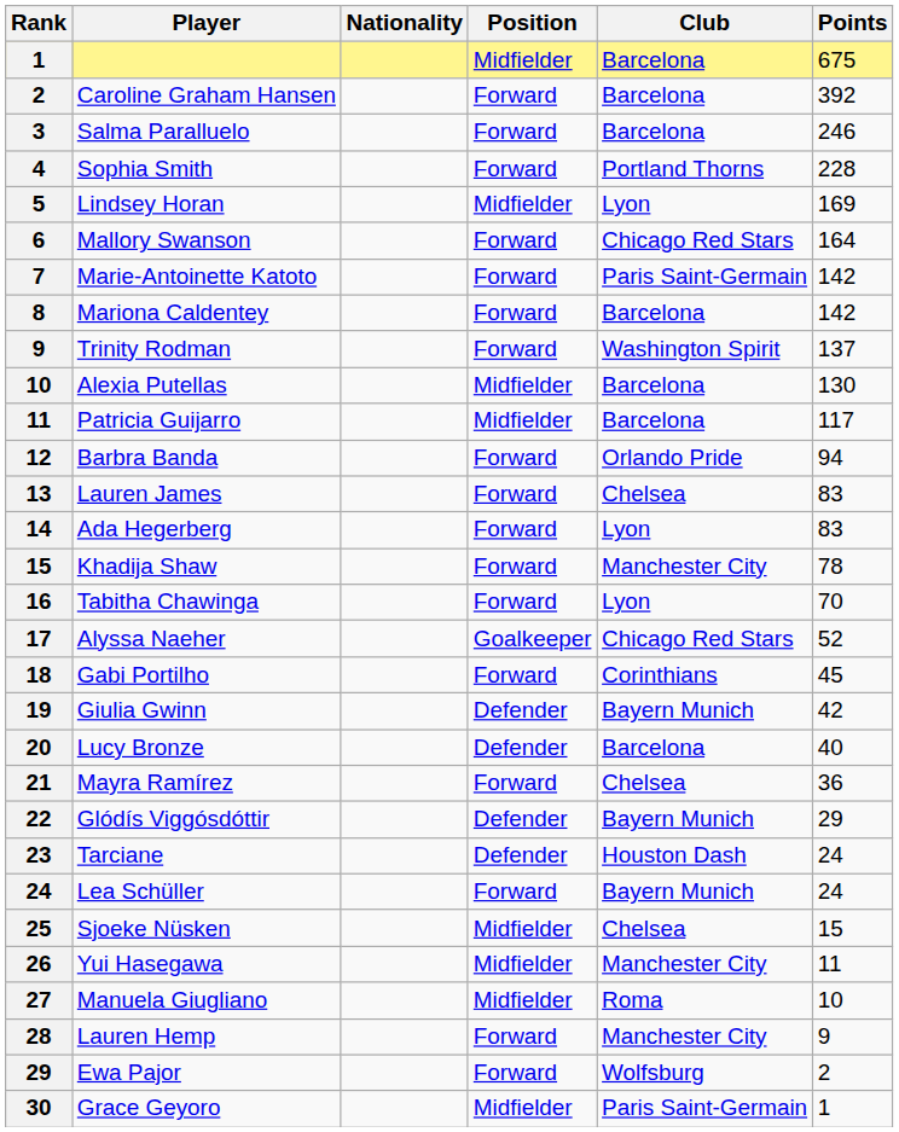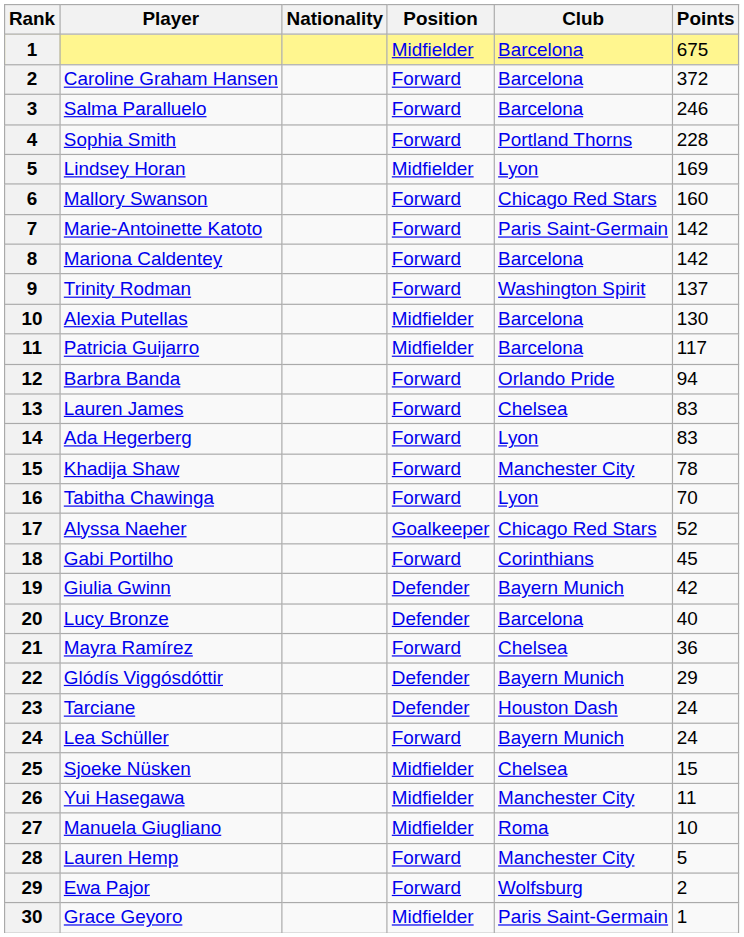 <table class="wikitable sortable">
 <tr>
 <th scope="col">Rank</th>
 <th>Player</th>
 <th>Nationality</th>
 <th>Position</th>
 <th>Club</th>
 <th>Points</th>
 </tr>
 <tr style="background-color:#FFF68F">
 <th scope="row">1</th>
 <td><strong></strong></td>
 <td></td>
 <td><a href='#'>Midfielder</a></td>
 <td> <a href='#'>Barcelona</a></td>
 <td>675</td>
 </tr>
 <tr>
 <th scope="row">2</th>
 <td><a href='#'>Caroline Graham Hansen</a></td>
 <td></td>
 <td><a href='#'>Forward</a></td>
 <td> <a href='#'>Barcelona</a></td>
-<td>392</td>
+<td>372</td>
 </tr>
 <tr>
 <th scope="row">3</th>
 <td><a href='#'>Salma Paralluelo</a></td>
 <td></td>
 <td><a href='#'>Forward</a></td>
 <td> <a href='#'>Barcelona</a></td>
 <td>246</td>
 </tr>
 <tr>
 <th scope="row">4</th>
 <td><a href='#'>Sophia Smith</a></td>
 <td></td>
 <td><a href='#'>Forward</a></td>
 <td> <a href='#'>Portland Thorns</a></td>
 <td>228</td>
 </tr>
 <tr>
 <th scope="row">5</th>
 <td><a href='#'>Lindsey Horan</a></td>
 <td></td>
 <td><a href='#'>Midfielder</a></td>
 <td> <a href='#'>Lyon</a></td>
 <td>169</td>
 </tr>
 <tr>
 <th scope="row">6</th>
 <td><a href='#'>Mallory Swanson</a></td>
 <td></td>
 <td><a href='#'>Forward</a></td>
 <td> <a href='#'>Chicago Red Stars</a></td>
-<td>164</td>
+<td>160</td>
 </tr>
 <tr>
 <th scope="row">7</th>
 <td><a href='#'>Marie-Antoinette Katoto</a></td>
 <td></td>
 <td><a href='#'>Forward</a></td>
 <td> <a href='#'>Paris Saint-Germain</a></td>
 <td>142</td>
 </tr>
 <tr>
 <th scope="row">8</th>
 <td><a href='#'>Mariona Caldentey</a></td>
 <td></td>
 <td><a href='#'>Forward</a></td>
 <td> <a href='#'>Barcelona</a></td>
 <td>142</td>
 </tr>
 <tr>
 <th scope="row">9</th>
 <td><a href='#'>Trinity Rodman</a></td>
 <td></td>
 <td><a href='#'>Forward</a></td>
 <td> <a href='#'>Washington Spirit</a></td>
 <td>137</td>
 </tr>
 <tr>
 <th scope="row">10</th>
 <td><a href='#'>Alexia Putellas</a></td>
 <td></td>
 <td><a href='#'>Midfielder</a></td>
 <td> <a href='#'>Barcelona</a></td>
 <td>130</td>
 </tr>
 <tr>
 <th scope="row">11</th>
 <td><a href='#'>Patricia Guijarro</a></td>
 <td></td>
 <td><a href='#'>Midfielder</a></td>
 <td> <a href='#'>Barcelona</a></td>
 <td>117</td>
 </tr>
 <tr>
 <th scope="row">12</th>
 <td><a href='#'>Barbra Banda</a></td>
 <td></td>
 <td><a href='#'>Forward</a></td>
 <td> <a href='#'>Orlando Pride</a></td>
 <td>94</td>
 </tr>
 <tr>
 <th scope="row">13</th>
 <td><a href='#'>Lauren James</a></td>
 <td></td>
 <td><a href='#'>Forward</a></td>
 <td> <a href='#'>Chelsea</a></td>
 <td>83</td>
 </tr>
 <tr>
 <th scope="row">14</th>
 <td><a href='#'>Ada Hegerberg</a></td>
 <td></td>
 <td><a href='#'>Forward</a></td>
 <td> <a href='#'>Lyon</a></td>
 <td>83</td>
 </tr>
 <tr>
 <th scope="row">15</th>
 <td><a href='#'>Khadija Shaw</a></td>
 <td></td>
 <td><a href='#'>Forward</a></td>
 <td> <a href='#'>Manchester City</a></td>
 <td>78</td>
 </tr>
 <tr>
 <th scope="row">16</th>
 <td><a href='#'>Tabitha Chawinga</a></td>
 <td></td>
 <td><a href='#'>Forward</a></td>
 <td> <a href='#'>Lyon</a></td>
 <td>70</td>
 </tr>
 <tr>
 <th scope="row">17</th>
 <td><a href='#'>Alyssa Naeher</a></td>
 <td></td>
 <td><a href='#'>Goalkeeper</a></td>
 <td> <a href='#'>Chicago Red Stars</a></td>
 <td>52</td>
 </tr>
 <tr>
 <th scope="row">18</th>
 <td><a href='#'>Gabi Portilho</a></td>
 <td></td>
 <td><a href='#'>Forward</a></td>
 <td> <a href='#'>Corinthians</a></td>
 <td>45</td>
 </tr>
 <tr>
 <th scope="row">19</th>
 <td><a href='#'>Giulia Gwinn</a></td>
 <td></td>
 <td><a href='#'>Defender</a></td>
 <td> <a href='#'>Bayern Munich</a></td>
 <td>42</td>
 </tr>
 <tr>
 <th scope="row">20</th>
 <td><a href='#'>Lucy Bronze</a></td>
 <td></td>
 <td><a href='#'>Defender</a></td>
 <td> <a href='#'>Barcelona</a></td>
 <td>40</td>
 </tr>
 <tr>
 <th scope="row">21</th>
 <td><a href='#'>Mayra Ramírez</a></td>
 <td></td>
 <td><a href='#'>Forward</a></td>
 <td> <a href='#'>Chelsea</a></td>
 <td>36</td>
 </tr>
 <tr>
 <th scope="row">22</th>
 <td><a href='#'>Glódís Viggósdóttir</a></td>
 <td></td>
 <td><a href='#'>Defender</a></td>
 <td> <a href='#'>Bayern Munich</a></td>
 <td>29</td>
 </tr>
 <tr>
 <th scope="row">23</th>
 <td><a href='#'>Tarciane</a></td>
 <td></td>
 <td><a href='#'>Defender</a></td>
 <td> <a href='#'>Houston Dash</a></td>
 <td>24</td>
 </tr>
 <tr>
 <th scope="row">24</th>
 <td><a href='#'>Lea Schüller</a></td>
 <td></td>
 <td><a href='#'>Forward</a></td>
 <td> <a href='#'>Bayern Munich</a></td>
 <td>24</td>
 </tr>
 <tr>
 <th scope="row">25</th>
 <td><a href='#'>Sjoeke Nüsken</a></td>
 <td></td>
 <td><a href='#'>Midfielder</a></td>
 <td> <a href='#'>Chelsea</a></td>
 <td>15</td>
 </tr>
 <tr>
 <th scope="row">26</th>
 <td><a href='#'>Yui Hasegawa</a></td>
 <td></td>
 <td><a href='#'>Midfielder</a></td>
 <td> <a href='#'>Manchester City</a></td>
 <td>11</td>
 </tr>
 <tr>
 <th scope="row">27</th>
 <td><a href='#'>Manuela Giugliano</a></td>
 <td></td>
 <td><a href='#'>Midfielder</a></td>
 <td> <a href='#'>Roma</a></td>
 <td>10</td>
 </tr>
 <tr>
 <th scope="row">28</th>
 <td><a href='#'>Lauren Hemp</a></td>
 <td></td>
 <td><a href='#'>Forward</a></td>
 <td> <a href='#'>Manchester City</a></td>
-<td>9</td>
+<td>5</td>
 </tr>
 <tr>
 <th scope="row">29</th>
 <td><a href='#'>Ewa Pajor</a></td>
 <td></td>
 <td><a href='#'>Forward</a></td>
 <td> <a href='#'>Wolfsburg</a></td>
 <td>2</td>
 </tr>
 <tr>
 <th scope="row">30</th>
 <td><a href='#'>Grace Geyoro</a></td>
 <td></td>
 <td><a href='#'>Midfielder</a></td>
 <td> <a href='#'>Paris Saint-Germain</a></td>
 <td>1</td>
 </tr>
 </table>
